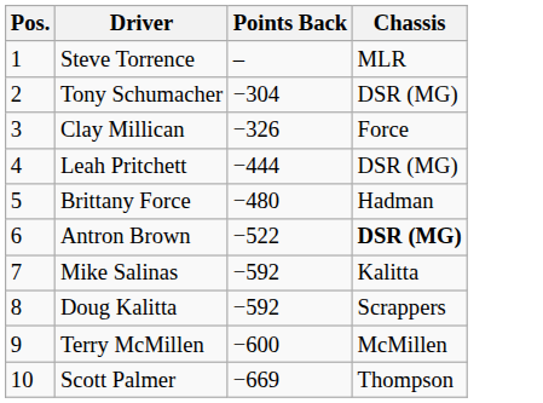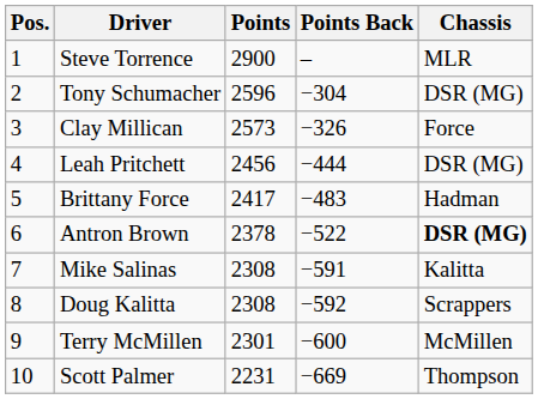 <table class="wikitable">
 <tr>
 <th>Pos.</th>
 <th>Driver</th>
+<th>Points</th>
 <th>Points Back</th>
 <th>Chassis</th>
 </tr>
 <tr>
 <td>1</td>
 <td>Steve Torrence</td>
+<td>2900</td>
 <td>–</td>
 <td>MLR</td>
 </tr>
 <tr>
 <td>2</td>
 <td>Tony Schumacher</td>
+<td>2596</td>
 <td>−304</td>
 <td>DSR (MG)</td>
 </tr>
 <tr>
 <td>3</td>
 <td>Clay Millican</td>
+<td>2573</td>
 <td>−326</td>
 <td>Force</td>
 </tr>
 <tr>
 <td>4</td>
 <td>Leah Pritchett</td>
+<td>2456</td>
 <td>−444</td>
 <td>DSR (MG)</td>
 </tr>
 <tr>
 <td>5</td>
 <td>Brittany Force</td>
-<td>−480</td>
+<td>2417</td>
+<td>−483</td>
 <td>Hadman</td>
 </tr>
 <tr>
 <td>6</td>
 <td>Antron Brown</td>
+<td>2378</td>
 <td>−522</td>
 <td><strong>DSR (MG)</strong></td>
 </tr>
 <tr>
 <td>7</td>
 <td>Mike Salinas</td>
-<td>−592</td>
+<td>2308</td>
+<td>−591</td>
 <td>Kalitta</td>
 </tr>
 <tr>
 <td>8</td>
 <td>Doug Kalitta</td>
+<td>2308</td>
 <td>−592</td>
 <td>Scrappers</td>
 </tr>
 <tr>
 <td>9</td>
 <td>Terry McMillen</td>
+<td>2301</td>
 <td>−600</td>
 <td>McMillen</td>
 </tr>
 <tr>
 <td>10</td>
 <td>Scott Palmer</td>
+<td>2231</td>
 <td>−669</td>
 <td>Thompson</td>
 </tr>
 </table>
